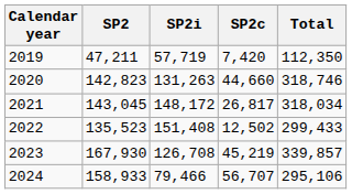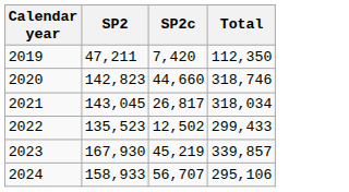 <table class="wikitable">
 <tr>
 <th>Calendar<br>year</th>
 <th>SP2</th>
-<th>SP2i</th>
 <th>SP2c</th>
 <th>Total</th>
 </tr>
 <tr>
 <td>2019</td>
 <td>47,211</td>
-<td>57,719</td>
 <td>7,420</td>
 <td>112,350</td>
 </tr>
 <tr>
 <td>2020</td>
 <td>142,823</td>
-<td>131,263</td>
 <td>44,660</td>
 <td>318,746</td>
 </tr>
 <tr>
 <td>2021</td>
 <td>143,045</td>
-<td>148,172</td>
 <td>26,817</td>
 <td>318,034</td>
 </tr>
 <tr>
 <td>2022</td>
 <td>135,523</td>
-<td>151,408</td>
 <td>12,502</td>
 <td>299,433</td>
 </tr>
 <tr>
 <td>2023</td>
 <td>167,930</td>
-<td>126,708</td>
 <td>45,219</td>
 <td>339,857</td>
 </tr>
 <tr>
 <td>2024</td>
 <td>158,933</td>
-<td>79,466</td>
 <td>56,707</td>
 <td>295,106</td>
 </tr>
 </table>
